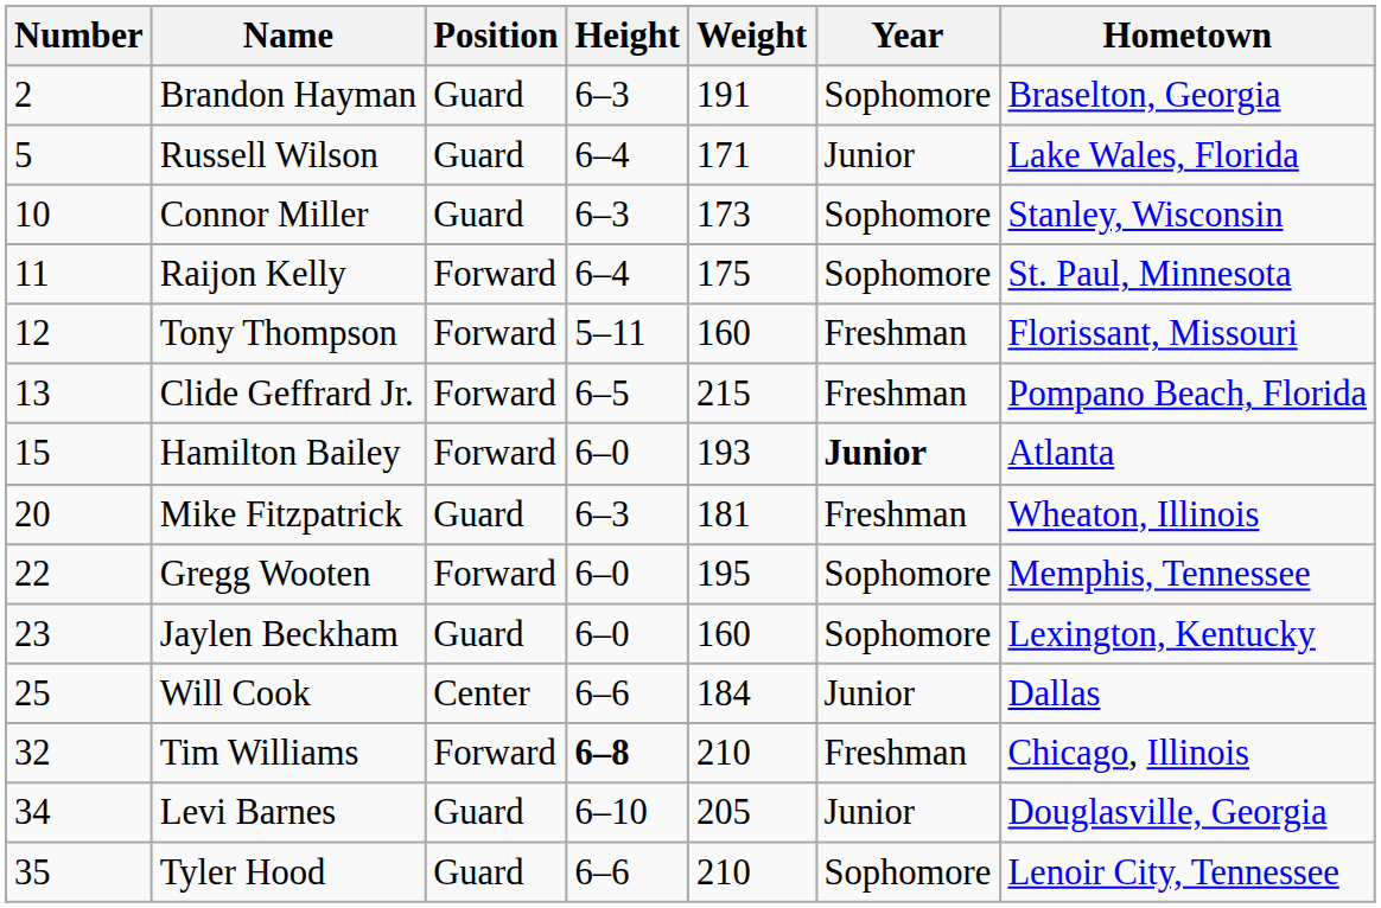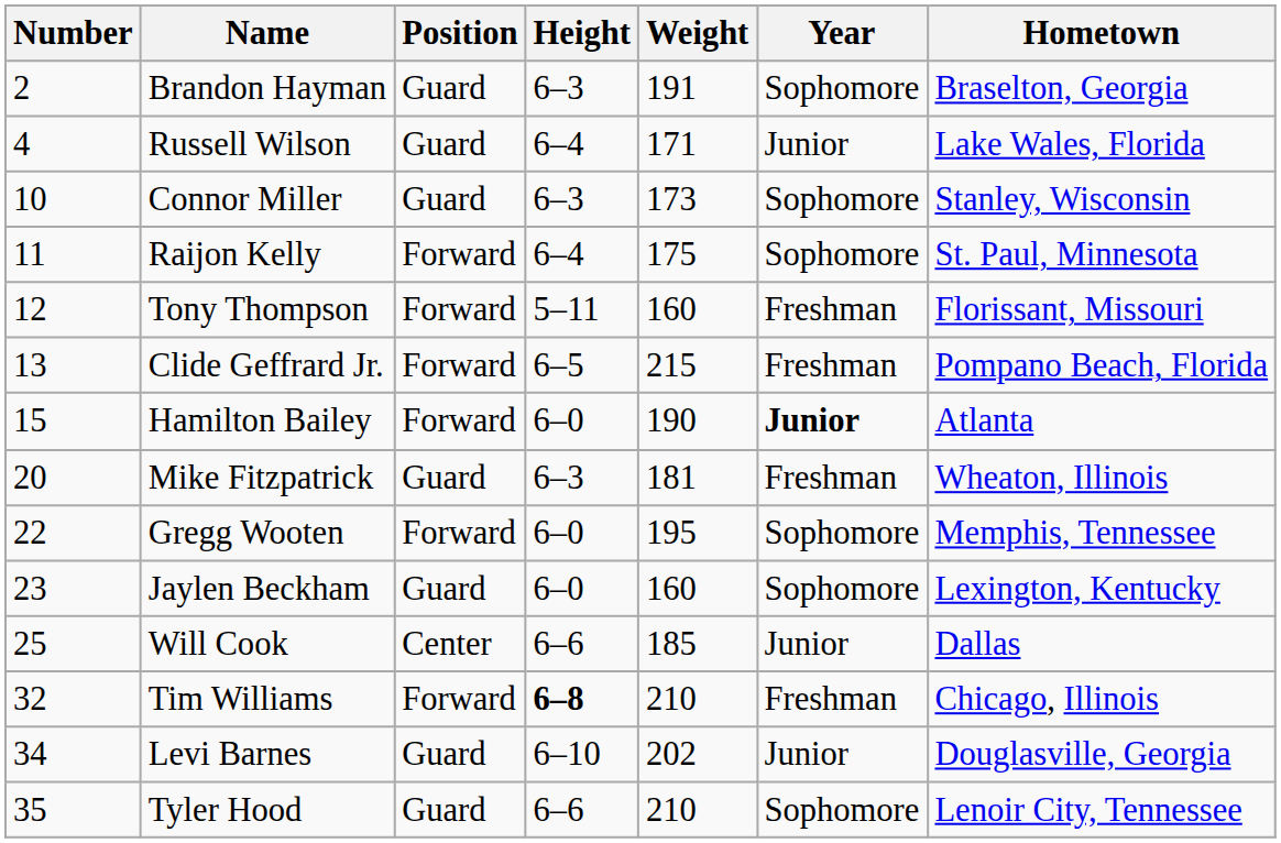 <table class="wikitable" style="font-size: 95%;">
 <tr>
 <th>Number</th>
 <th>Name</th>
 <th>Position</th>
 <th>Height</th>
 <th>Weight</th>
 <th>Year</th>
 <th>Hometown</th>
 </tr>
 <tr>
 <td>2</td>
 <td>Brandon Hayman</td>
 <td>Guard</td>
 <td>6–3</td>
 <td>191</td>
 <td>Sophomore</td>
 <td><a href='#'>Braselton, Georgia</a></td>
 </tr>
 <tr>
-<td>5</td>
+<td>4</td>
 <td>Russell Wilson</td>
 <td>Guard</td>
 <td>6–4</td>
 <td>171</td>
 <td>Junior</td>
 <td><a href='#'>Lake Wales, Florida</a></td>
 </tr>
 <tr>
 <td>10</td>
 <td>Connor Miller</td>
 <td>Guard</td>
 <td>6–3</td>
 <td>173</td>
 <td>Sophomore</td>
 <td><a href='#'>Stanley, Wisconsin</a></td>
 </tr>
 <tr>
 <td>11</td>
 <td>Raijon Kelly</td>
 <td>Forward</td>
 <td>6–4</td>
 <td>175</td>
 <td>Sophomore</td>
 <td><a href='#'>St. Paul, Minnesota</a></td>
 </tr>
 <tr>
 <td>12</td>
 <td>Tony Thompson</td>
 <td>Forward</td>
 <td>5–11</td>
 <td>160</td>
 <td>Freshman</td>
 <td><a href='#'>Florissant, Missouri</a></td>
 </tr>
 <tr>
 <td>13</td>
 <td>Clide Geffrard Jr.</td>
 <td>Forward</td>
 <td>6–5</td>
 <td>215</td>
 <td>Freshman</td>
 <td><a href='#'>Pompano Beach, Florida</a></td>
 </tr>
 <tr>
 <td>15</td>
 <td>Hamilton Bailey</td>
 <td>Forward</td>
 <td>6–0</td>
-<td>193</td>
+<td>190</td>
 <td><strong>Junior</strong></td>
 <td><a href='#'>Atlanta</a></td>
 </tr>
 <tr>
 <td>20</td>
 <td>Mike Fitzpatrick</td>
 <td>Guard</td>
 <td>6–3</td>
 <td>181</td>
 <td>Freshman</td>
 <td><a href='#'>Wheaton, Illinois</a></td>
 </tr>
 <tr>
 <td>22</td>
 <td>Gregg Wooten</td>
 <td>Forward</td>
 <td>6–0</td>
 <td>195</td>
 <td>Sophomore</td>
 <td><a href='#'>Memphis, Tennessee</a></td>
 </tr>
 <tr>
 <td>23</td>
 <td>Jaylen Beckham</td>
 <td>Guard</td>
 <td>6–0</td>
 <td>160</td>
 <td>Sophomore</td>
 <td><a href='#'>Lexington, Kentucky</a></td>
 </tr>
 <tr>
 <td>25</td>
 <td>Will Cook</td>
 <td>Center</td>
 <td>6–6</td>
-<td>184</td>
+<td>185</td>
 <td>Junior</td>
 <td><a href='#'>Dallas</a></td>
 </tr>
 <tr>
 <td>32</td>
 <td>Tim Williams</td>
 <td>Forward</td>
 <td><strong>6–8</strong></td>
 <td>210</td>
 <td>Freshman</td>
 <td><a href='#'>Chicago</a>, <a href='#'>Illinois</a></td>
 </tr>
 <tr>
 <td>34</td>
 <td>Levi Barnes</td>
 <td>Guard</td>
 <td>6–10</td>
-<td>205</td>
+<td>202</td>
 <td>Junior</td>
 <td><a href='#'>Douglasville, Georgia</a></td>
 </tr>
 <tr>
 <td>35</td>
 <td>Tyler Hood</td>
 <td>Guard</td>
 <td>6–6</td>
 <td>210</td>
 <td>Sophomore</td>
 <td><a href='#'>Lenoir City, Tennessee</a></td>
 </tr>
 </table>
